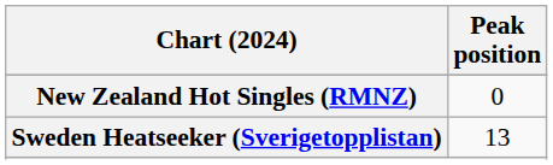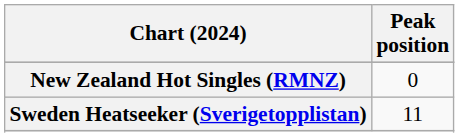 <table class="wikitable sortable plainrowheaders" style="text-align:center">
 <tr>
 <th scope="col">Chart (2024)</th>
 <th scope="col">Peak<br>position</th>
 </tr>
 <tr>
 </tr>
 <tr>
 </tr>
 <tr>
 <th scope="row">New Zealand Hot Singles (<a href='#'>RMNZ</a>)</th>
 <td>0</td>
 </tr>
 <tr>
 <th scope="row">Sweden Heatseeker (<a href='#'>Sverigetopplistan</a>)</th>
-<td>13</td>
+<td>11</td>
 </tr>
 <tr>
 </tr>
 <tr>
 </tr>
 </table>
